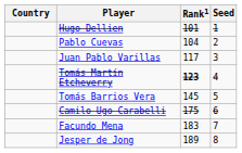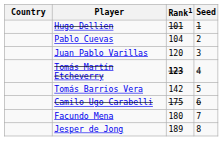 <table class="sortable wikitable">
 <tr>
 <th width="70">Country</th>
 <th width="175">Player</th>
 <th>Rank<sup>1</sup></th>
 <th>Seed</th>
 </tr>
 <tr>
 <td><s></s></td>
 <td><s><a href='#'>Hugo Dellien</a></s></td>
 <td><s>101</s></td>
 <td><s>1</s></td>
 </tr>
 <tr>
 <td></td>
 <td><a href='#'>Pablo Cuevas</a></td>
 <td>104</td>
 <td>2</td>
 </tr>
 <tr>
 <td></td>
 <td><a href='#'>Juan Pablo Varillas</a></td>
-<td>117</td>
+<td>120</td>
 <td>3</td>
 </tr>
 <tr>
 <td><s></s></td>
 <td><s><a href='#'>Tomás Martín Etcheverry</a></s></td>
 <td><strong><s>123</s></strong></td>
 <td><s>4</s></td>
 </tr>
 <tr>
 <td></td>
 <td><a href='#'>Tomás Barrios Vera</a></td>
-<td>145</td>
+<td>142</td>
 <td>5</td>
 </tr>
 <tr>
 <td><s></s></td>
 <td><s><a href='#'>Camilo Ugo Carabelli</a></s></td>
 <td><s>175</s></td>
 <td><s>6</s></td>
 </tr>
 <tr>
 <td></td>
 <td><a href='#'>Facundo Mena</a></td>
-<td>183</td>
+<td>180</td>
 <td>7</td>
 </tr>
 <tr>
 <td></td>
 <td><a href='#'>Jesper de Jong</a></td>
 <td>189</td>
 <td>8</td>
 </tr>
 </table>
